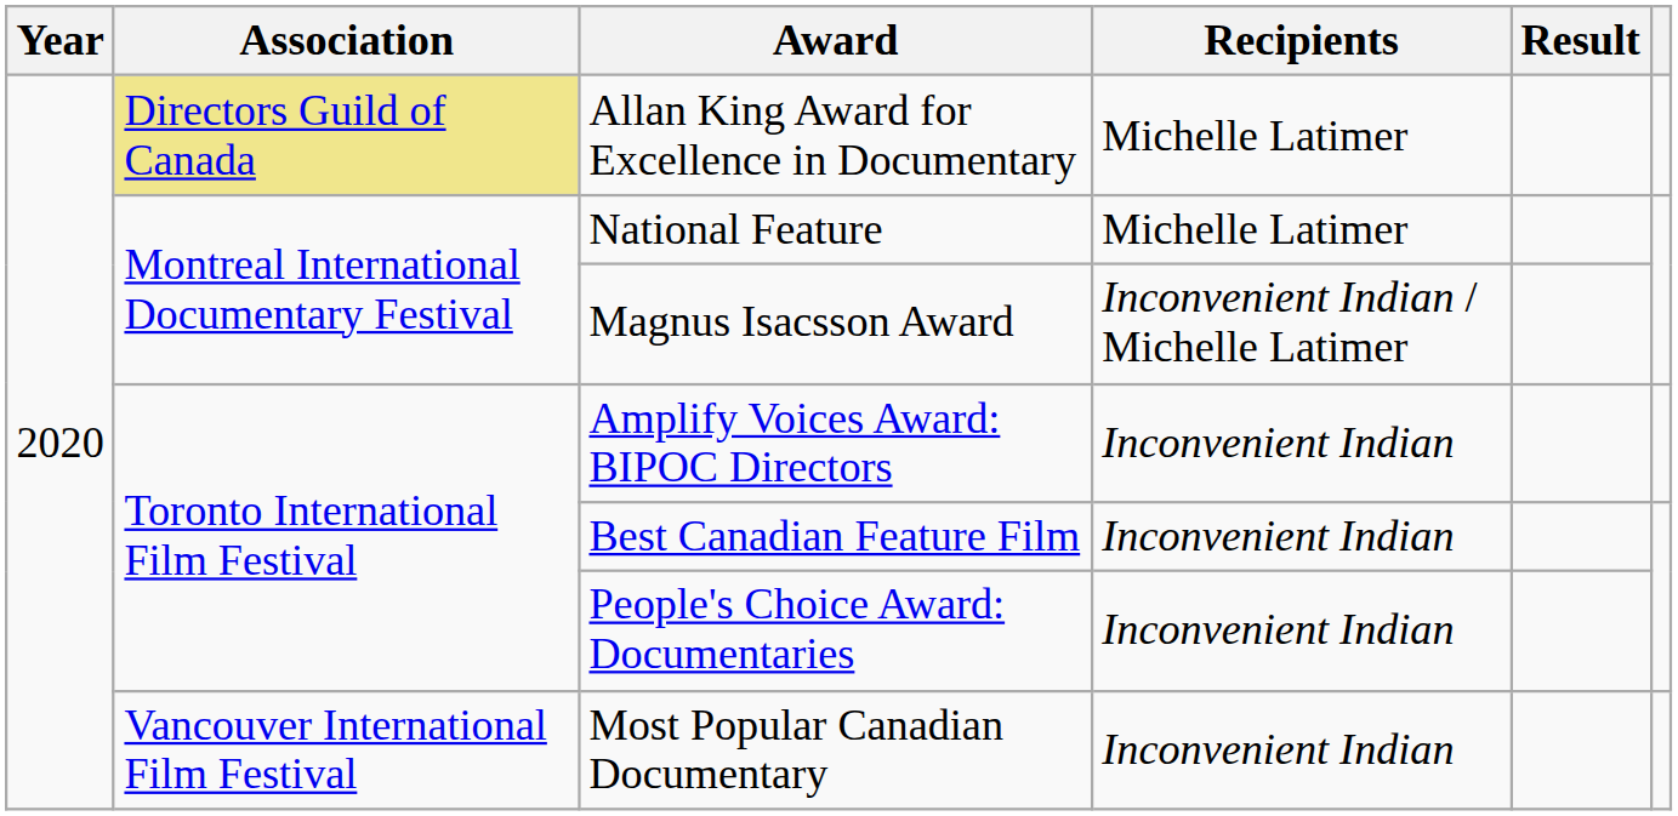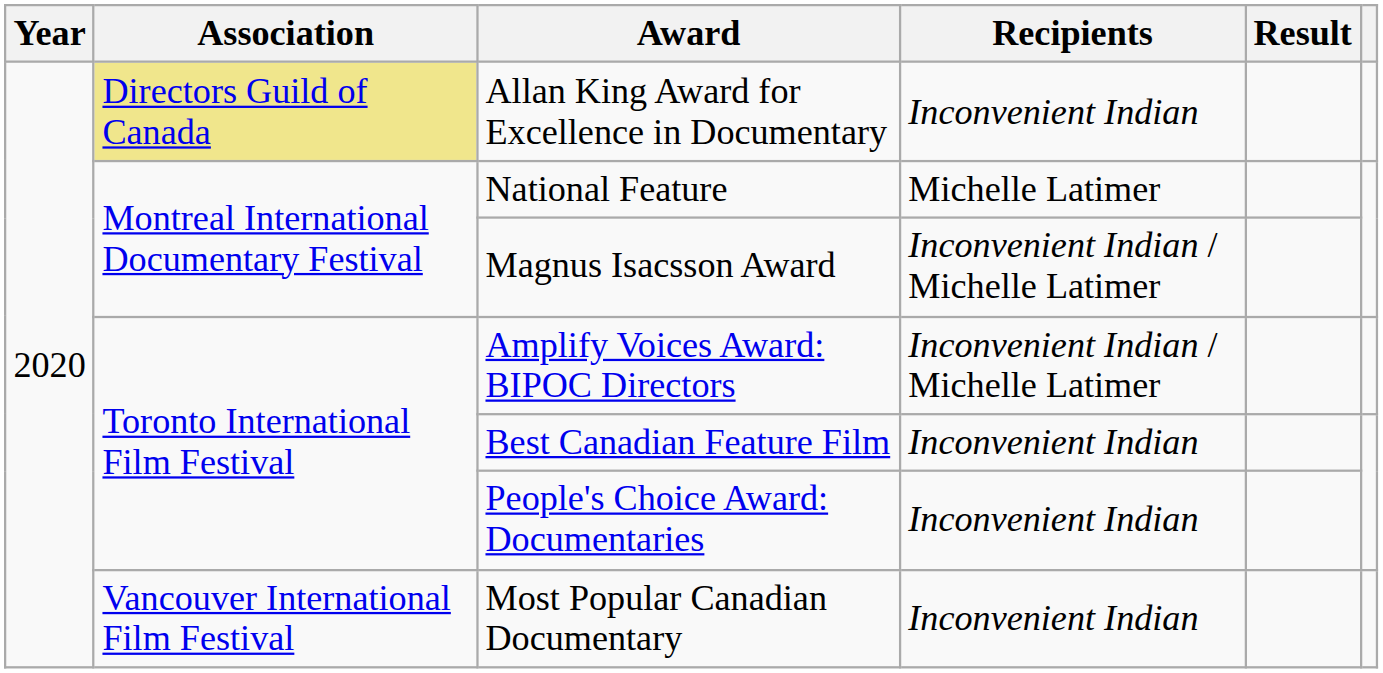 <table class="wikitable sortable">
 <tr>
 <th scope=col>Year</th>
 <th scope=col>Association</th>
 <th scope=col>Award</th>
 <th scope=col>Recipients</th>
 <th scope=col>Result</th>
 <th class=unsortable scope=col></th>
 </tr>
 <tr>
 <td align="center"; rowspan="7">2020</td>
 <td style="background: khaki;"><a href='#'>Directors Guild of Canada</a></td>
 <td>Allan King Award for Excellence in Documentary</td>
-<td>Michelle Latimer</td>
+<td><em>Inconvenient Indian</em></td>
 <td></td>
 <td align="center"></td>
 </tr>
 <tr>
 <td rowspan="2"><a href='#'>Montreal International Documentary Festival</a></td>
 <td>National Feature</td>
 <td>Michelle Latimer</td>
 <td></td>
 <td align="center"; rowspan="2"></td>
 </tr>
 <tr>
 <td>Magnus Isacsson Award</td>
 <td><em>Inconvenient Indian</em> / Michelle Latimer</td>
 <td></td>
 </tr>
 <tr>
 <td rowspan="3"><a href='#'>Toronto International Film Festival</a></td>
 <td><a href='#'>Amplify Voices Award: BIPOC Directors</a></td>
-<td><em>Inconvenient Indian</em></td>
+<td><em>Inconvenient Indian</em> / Michelle Latimer</td>
 <td></td>
 <td align="center"></td>
 </tr>
 <tr>
 <td><a href='#'>Best Canadian Feature Film</a></td>
 <td><em>Inconvenient Indian</em></td>
 <td></td>
 <td align="center"; rowspan="2"></td>
 </tr>
 <tr>
 <td><a href='#'>People's Choice Award: Documentaries</a></td>
 <td><em>Inconvenient Indian</em></td>
 <td></td>
 </tr>
 <tr>
 <td><a href='#'>Vancouver International Film Festival</a></td>
 <td>Most Popular Canadian Documentary</td>
 <td><em>Inconvenient Indian</em></td>
 <td></td>
 <td align="center"></td>
 </tr>
 </table>
